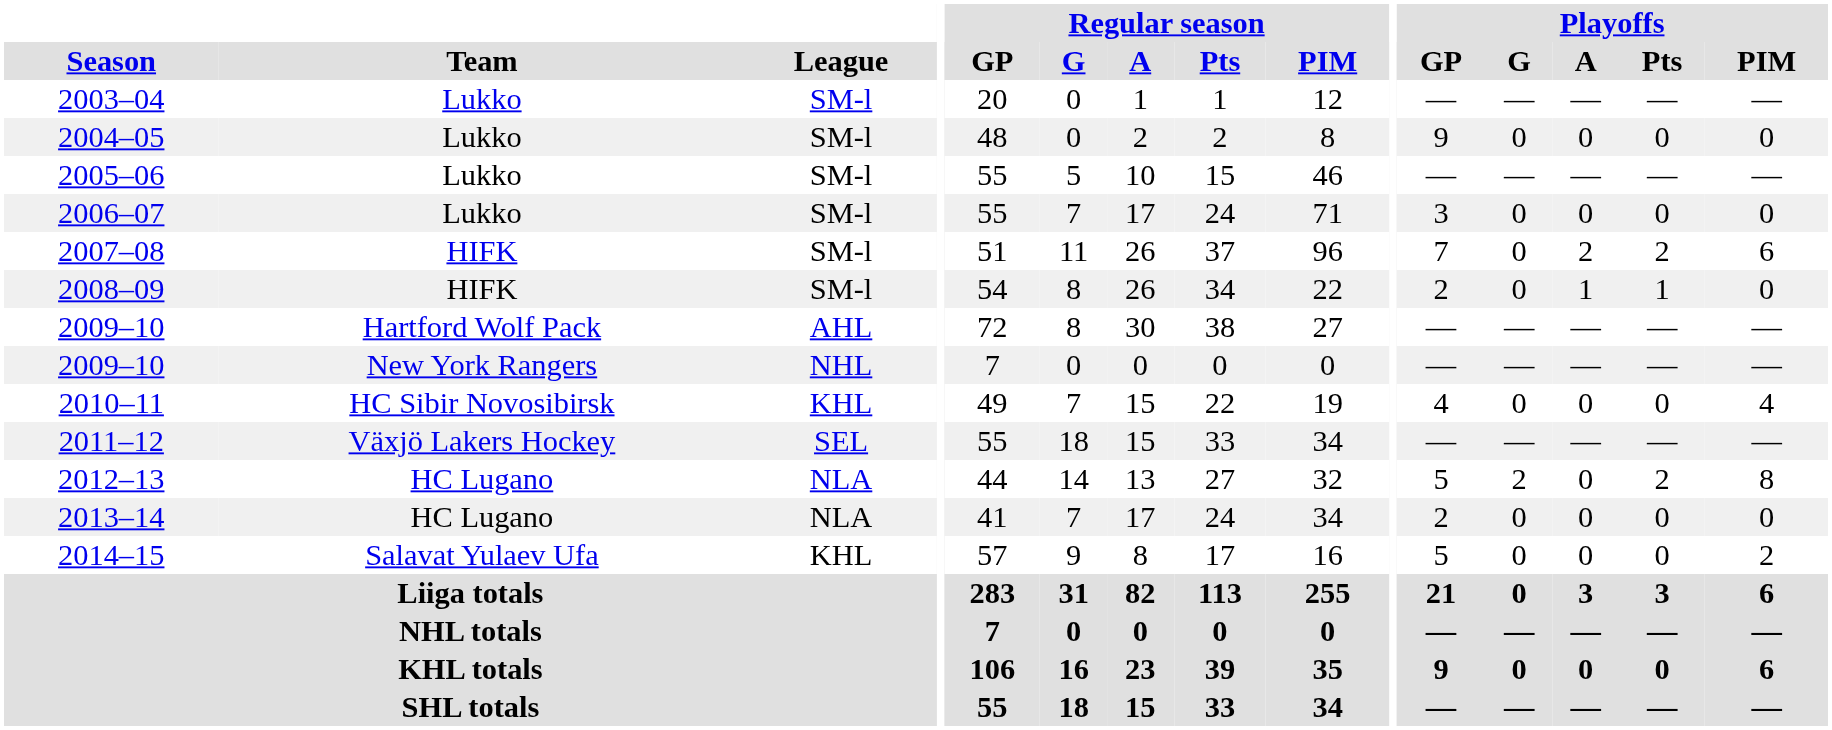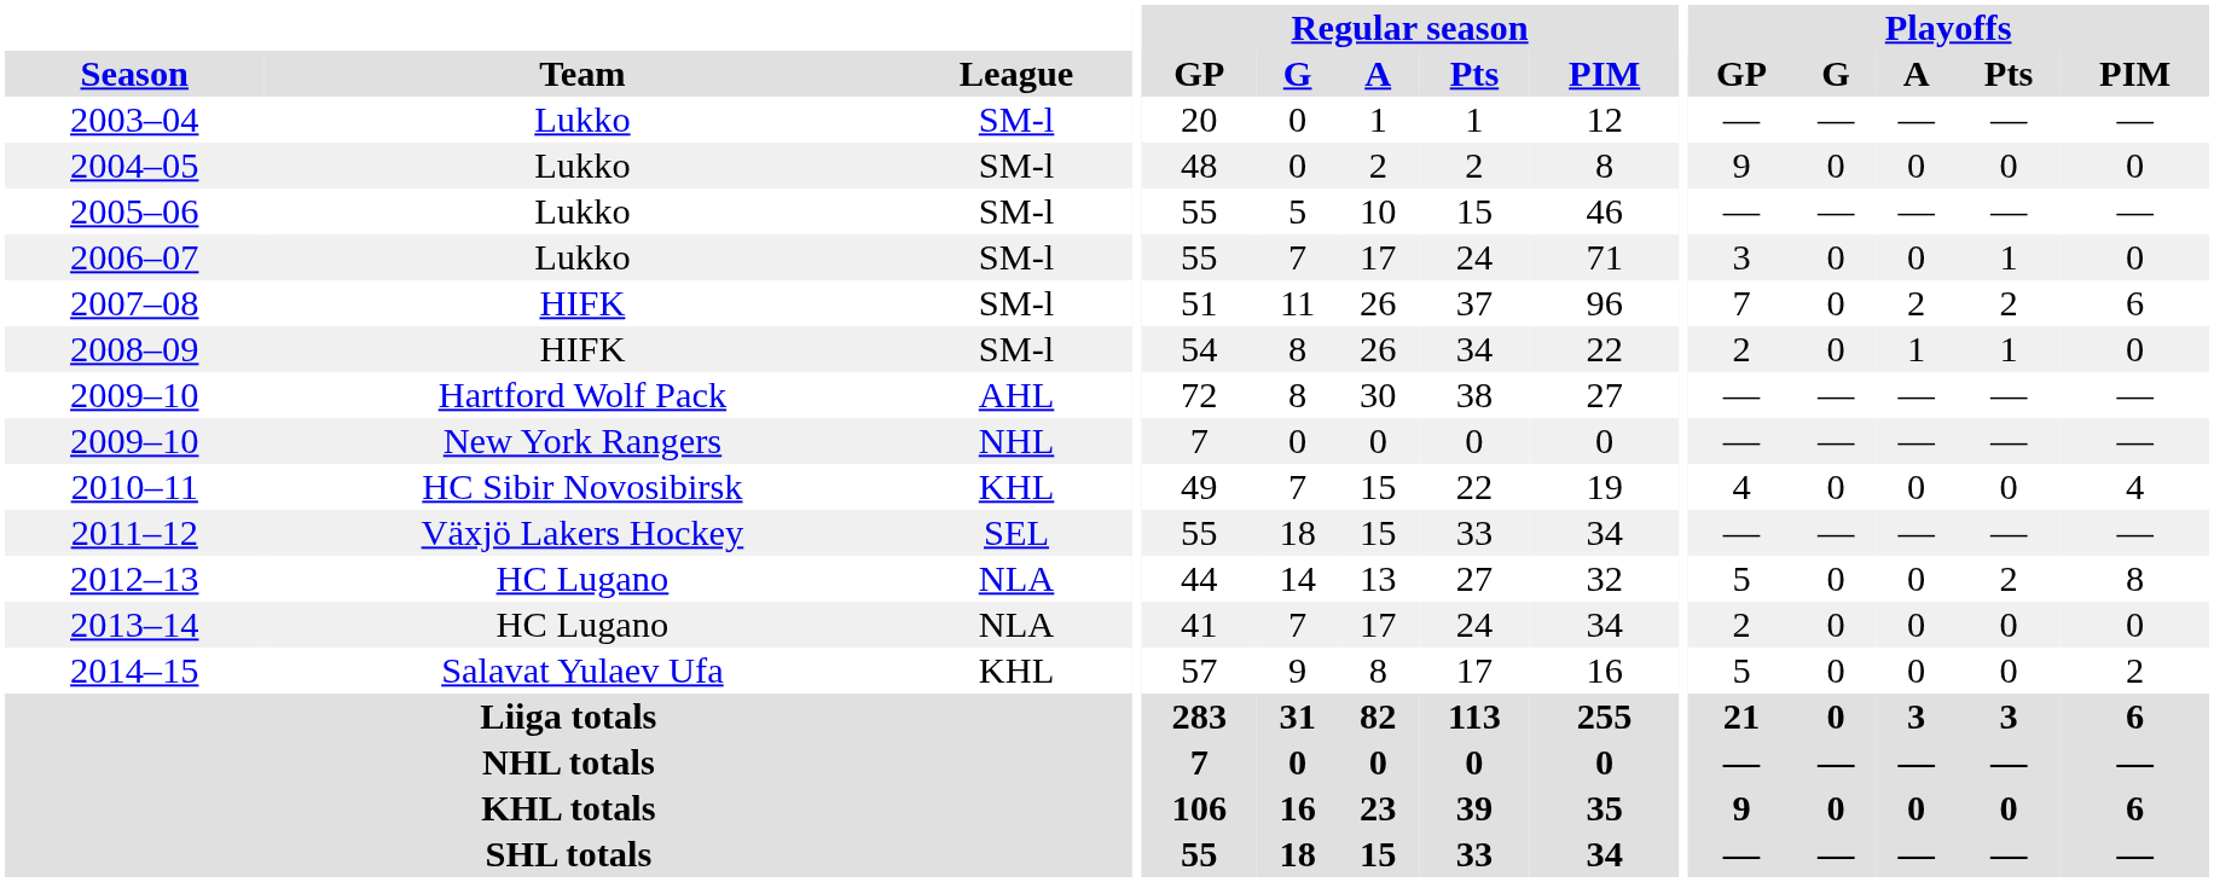 <table border="0" cellpadding="1" cellspacing="0" style="text-align:center; width:60em">
 <tr bgcolor="#e0e0e0">
 <th colspan="3" bgcolor="#ffffff"></th>
 <th rowspan="99" bgcolor="#ffffff"></th>
 <th colspan="5"><a href='#'>Regular season</a></th>
 <th rowspan="99" bgcolor="#ffffff"></th>
 <th colspan="5"><a href='#'>Playoffs</a></th>
 </tr>
 <tr bgcolor="#e0e0e0">
 <th><a href='#'>Season</a></th>
 <th>Team</th>
 <th>League</th>
 <th>GP</th>
 <th><a href='#'>G</a></th>
 <th><a href='#'>A</a></th>
 <th><a href='#'>Pts</a></th>
 <th><a href='#'>PIM</a></th>
 <th>GP</th>
 <th>G</th>
 <th>A</th>
 <th>Pts</th>
 <th>PIM</th>
 </tr>
 <tr>
 <td><a href='#'>2003–04</a></td>
 <td><a href='#'>Lukko</a></td>
 <td><a href='#'>SM-l</a></td>
 <td>20</td>
 <td>0</td>
 <td>1</td>
 <td>1</td>
 <td>12</td>
 <td>—</td>
 <td>—</td>
 <td>—</td>
 <td>—</td>
 <td>—</td>
 </tr>
 <tr bgcolor="#f0f0f0">
 <td><a href='#'>2004–05</a></td>
 <td>Lukko</td>
 <td>SM-l</td>
 <td>48</td>
 <td>0</td>
 <td>2</td>
 <td>2</td>
 <td>8</td>
 <td>9</td>
 <td>0</td>
 <td>0</td>
 <td>0</td>
 <td>0</td>
 </tr>
 <tr>
 <td><a href='#'>2005–06</a></td>
 <td>Lukko</td>
 <td>SM-l</td>
 <td>55</td>
 <td>5</td>
 <td>10</td>
 <td>15</td>
 <td>46</td>
 <td>—</td>
 <td>—</td>
 <td>—</td>
 <td>—</td>
 <td>—</td>
 </tr>
 <tr bgcolor="#f0f0f0">
 <td><a href='#'>2006–07</a></td>
 <td>Lukko</td>
 <td>SM-l</td>
 <td>55</td>
 <td>7</td>
 <td>17</td>
 <td>24</td>
 <td>71</td>
 <td>3</td>
 <td>0</td>
 <td>0</td>
-<td>0</td>
+<td>1</td>
 <td>0</td>
 </tr>
 <tr>
 <td><a href='#'>2007–08</a></td>
 <td><a href='#'>HIFK</a></td>
 <td>SM-l</td>
 <td>51</td>
 <td>11</td>
 <td>26</td>
 <td>37</td>
 <td>96</td>
 <td>7</td>
 <td>0</td>
 <td>2</td>
 <td>2</td>
 <td>6</td>
 </tr>
 <tr bgcolor="#f0f0f0">
 <td><a href='#'>2008–09</a></td>
 <td>HIFK</td>
 <td>SM-l</td>
 <td>54</td>
 <td>8</td>
 <td>26</td>
 <td>34</td>
 <td>22</td>
 <td>2</td>
 <td>0</td>
 <td>1</td>
 <td>1</td>
 <td>0</td>
 </tr>
 <tr>
 <td><a href='#'>2009–10</a></td>
 <td><a href='#'>Hartford Wolf Pack</a></td>
 <td><a href='#'>AHL</a></td>
 <td>72</td>
 <td>8</td>
 <td>30</td>
 <td>38</td>
 <td>27</td>
 <td>—</td>
 <td>—</td>
 <td>—</td>
 <td>—</td>
 <td>—</td>
 </tr>
 <tr bgcolor="#f0f0f0">
 <td><a href='#'>2009–10</a></td>
 <td><a href='#'>New York Rangers</a></td>
 <td><a href='#'>NHL</a></td>
 <td>7</td>
 <td>0</td>
 <td>0</td>
 <td>0</td>
 <td>0</td>
 <td>—</td>
 <td>—</td>
 <td>—</td>
 <td>—</td>
 <td>—</td>
 </tr>
 <tr>
 <td><a href='#'>2010–11</a></td>
 <td><a href='#'>HC Sibir Novosibirsk</a></td>
 <td><a href='#'>KHL</a></td>
 <td>49</td>
 <td>7</td>
 <td>15</td>
 <td>22</td>
 <td>19</td>
 <td>4</td>
 <td>0</td>
 <td>0</td>
 <td>0</td>
 <td>4</td>
 </tr>
 <tr bgcolor="#f0f0f0">
 <td><a href='#'>2011–12</a></td>
 <td><a href='#'>Växjö Lakers Hockey</a></td>
 <td><a href='#'>SEL</a></td>
 <td>55</td>
 <td>18</td>
 <td>15</td>
 <td>33</td>
 <td>34</td>
 <td>—</td>
 <td>—</td>
 <td>—</td>
 <td>—</td>
 <td>—</td>
 </tr>
 <tr>
 <td><a href='#'>2012–13</a></td>
 <td><a href='#'>HC Lugano</a></td>
 <td><a href='#'>NLA</a></td>
 <td>44</td>
 <td>14</td>
 <td>13</td>
 <td>27</td>
 <td>32</td>
 <td>5</td>
-<td>2</td>
+<td>0</td>
 <td>0</td>
 <td>2</td>
 <td>8</td>
 </tr>
 <tr bgcolor="#f0f0f0">
 <td><a href='#'>2013–14</a></td>
 <td>HC Lugano</td>
 <td>NLA</td>
 <td>41</td>
 <td>7</td>
 <td>17</td>
 <td>24</td>
 <td>34</td>
 <td>2</td>
 <td>0</td>
 <td>0</td>
 <td>0</td>
 <td>0</td>
 </tr>
 <tr>
 <td><a href='#'>2014–15</a></td>
 <td><a href='#'>Salavat Yulaev Ufa</a></td>
 <td>KHL</td>
 <td>57</td>
 <td>9</td>
 <td>8</td>
 <td>17</td>
 <td>16</td>
 <td>5</td>
 <td>0</td>
 <td>0</td>
 <td>0</td>
 <td>2</td>
 </tr>
 <tr bgcolor="#e0e0e0">
 <th colspan="3">Liiga totals</th>
 <th>283</th>
 <th>31</th>
 <th>82</th>
 <th>113</th>
 <th>255</th>
 <th>21</th>
 <th>0</th>
 <th>3</th>
 <th>3</th>
 <th>6</th>
 </tr>
 <tr bgcolor="#e0e0e0">
 <th colspan="3">NHL totals</th>
 <th>7</th>
 <th>0</th>
 <th>0</th>
 <th>0</th>
 <th>0</th>
 <th>—</th>
 <th>—</th>
 <th>—</th>
 <th>—</th>
 <th>—</th>
 </tr>
 <tr bgcolor="#e0e0e0">
 <th colspan="3">KHL totals</th>
 <th>106</th>
 <th>16</th>
 <th>23</th>
 <th>39</th>
 <th>35</th>
 <th>9</th>
 <th>0</th>
 <th>0</th>
 <th>0</th>
 <th>6</th>
 </tr>
 <tr bgcolor="#e0e0e0">
 <th colspan="3">SHL totals</th>
 <th>55</th>
 <th>18</th>
 <th>15</th>
 <th>33</th>
 <th>34</th>
 <th>—</th>
 <th>—</th>
 <th>—</th>
 <th>—</th>
 <th>—</th>
 </tr>
 </table>
